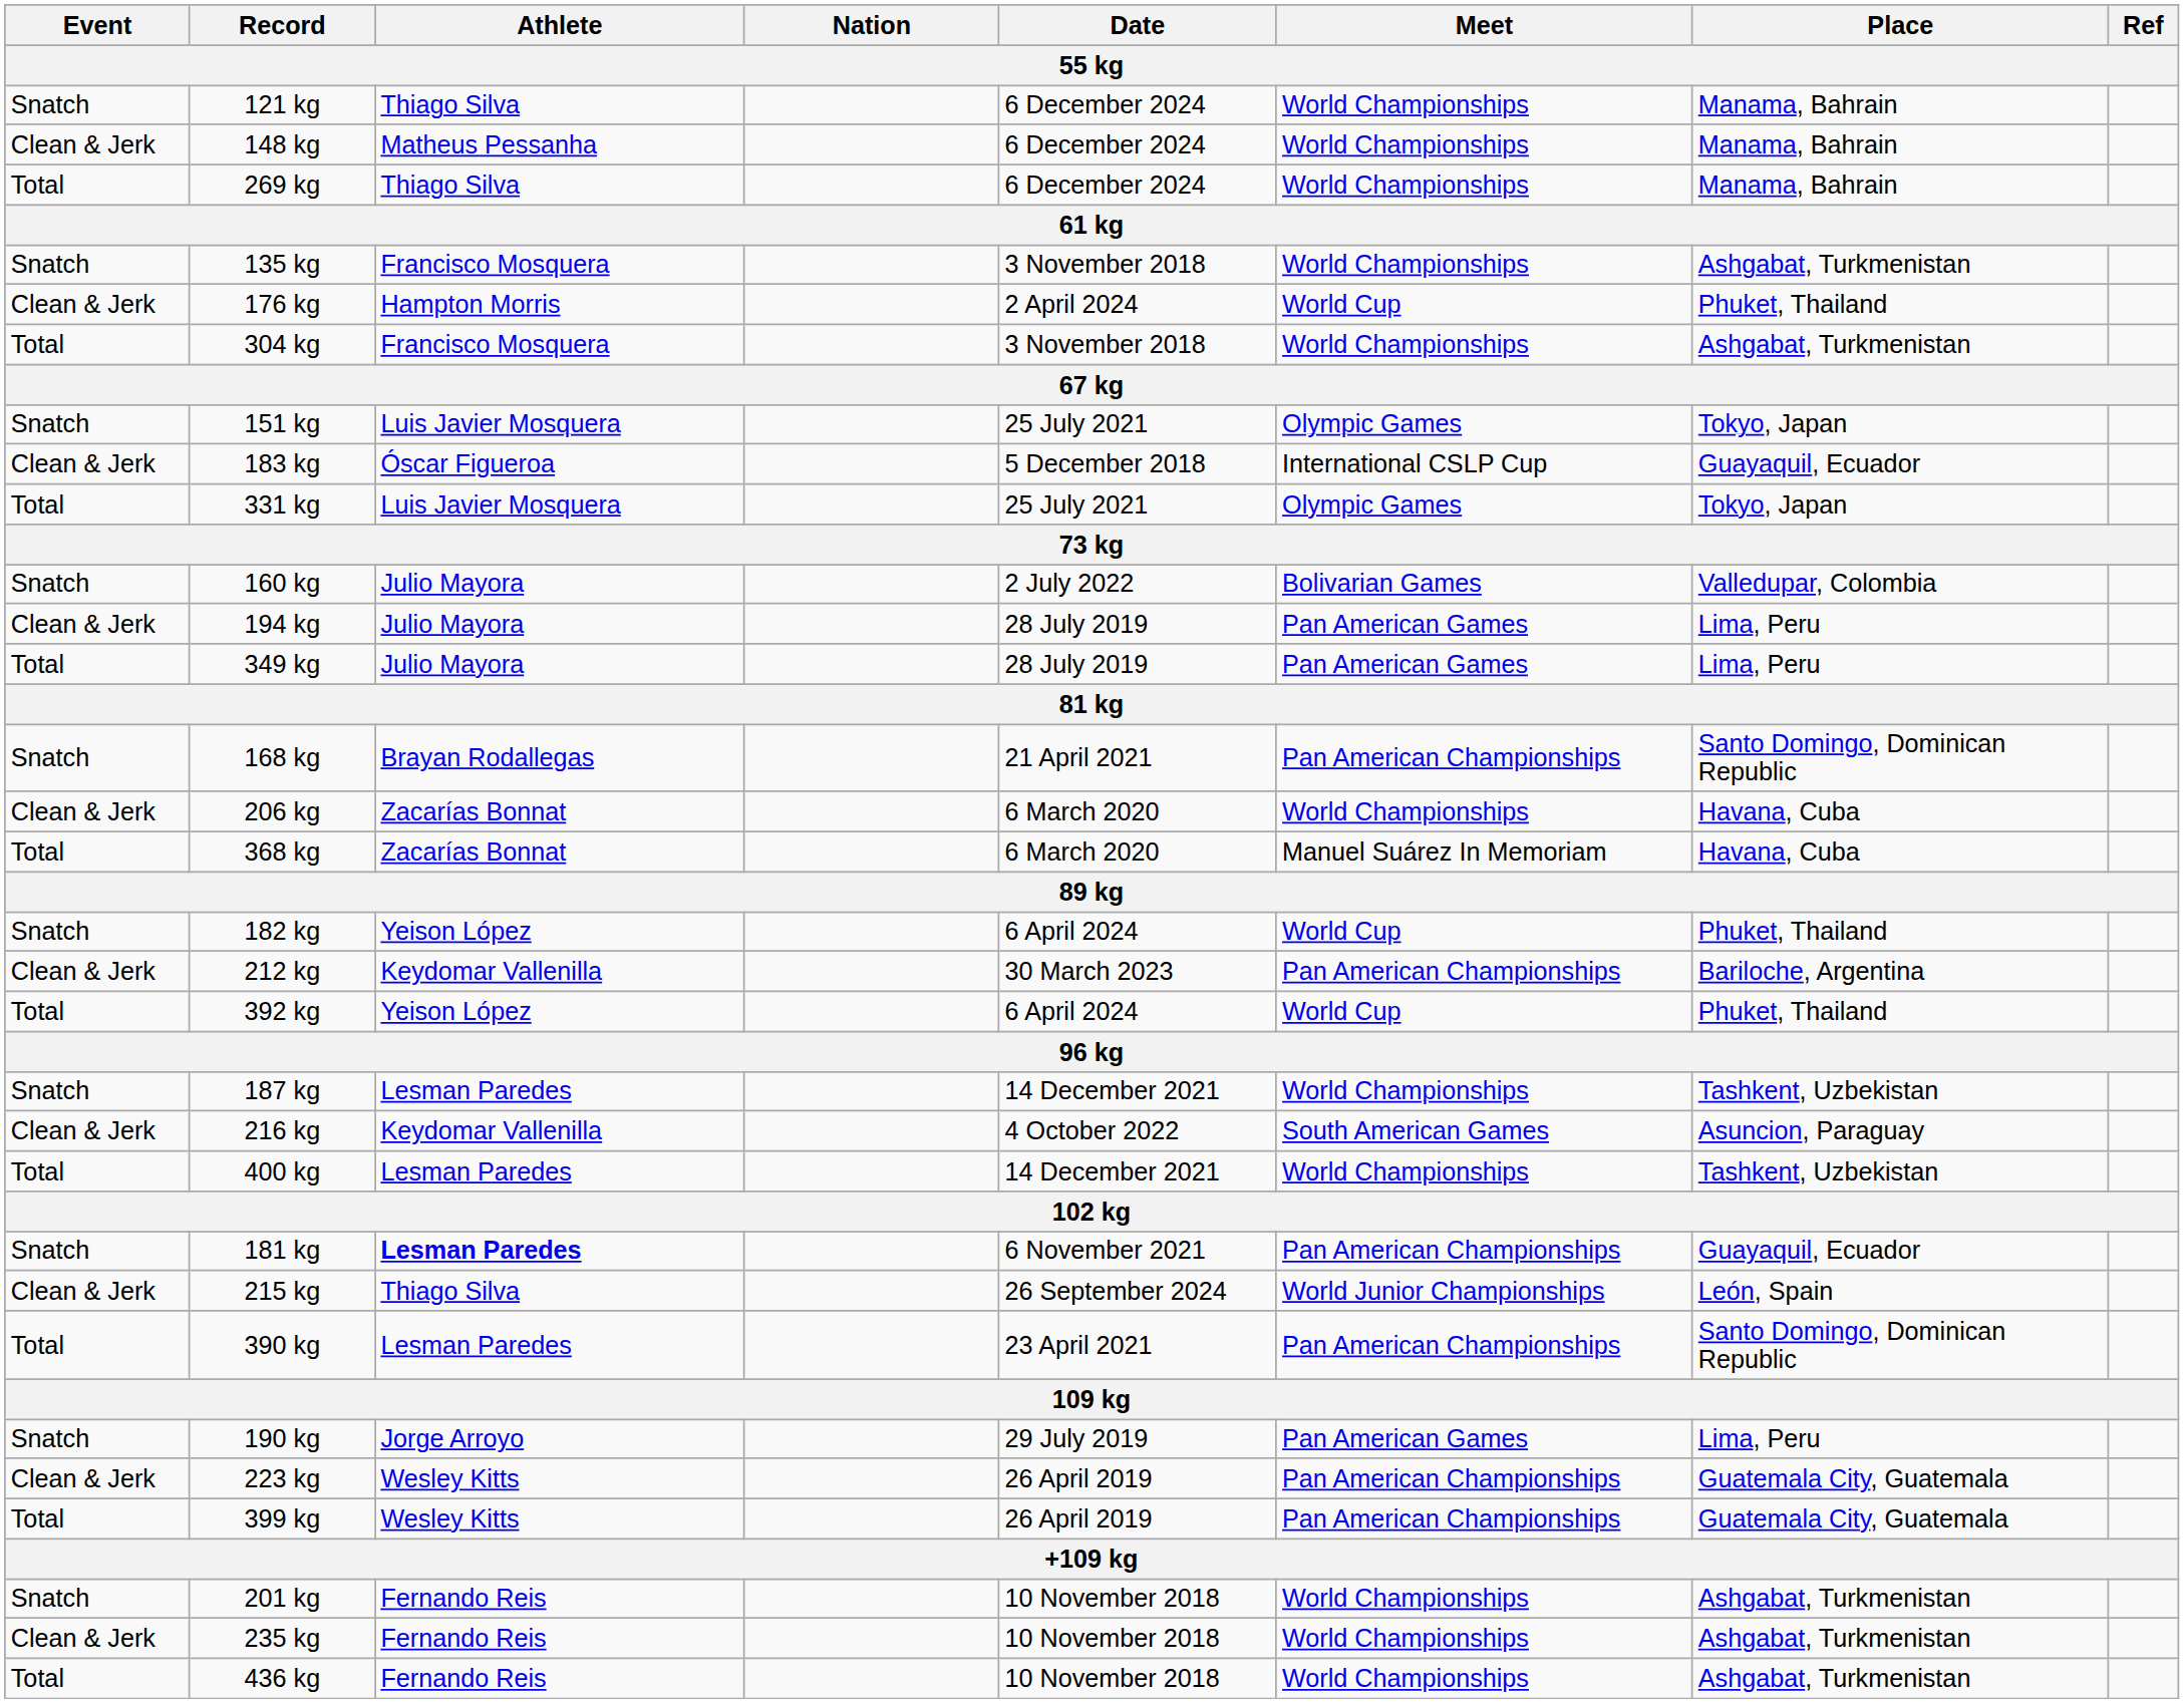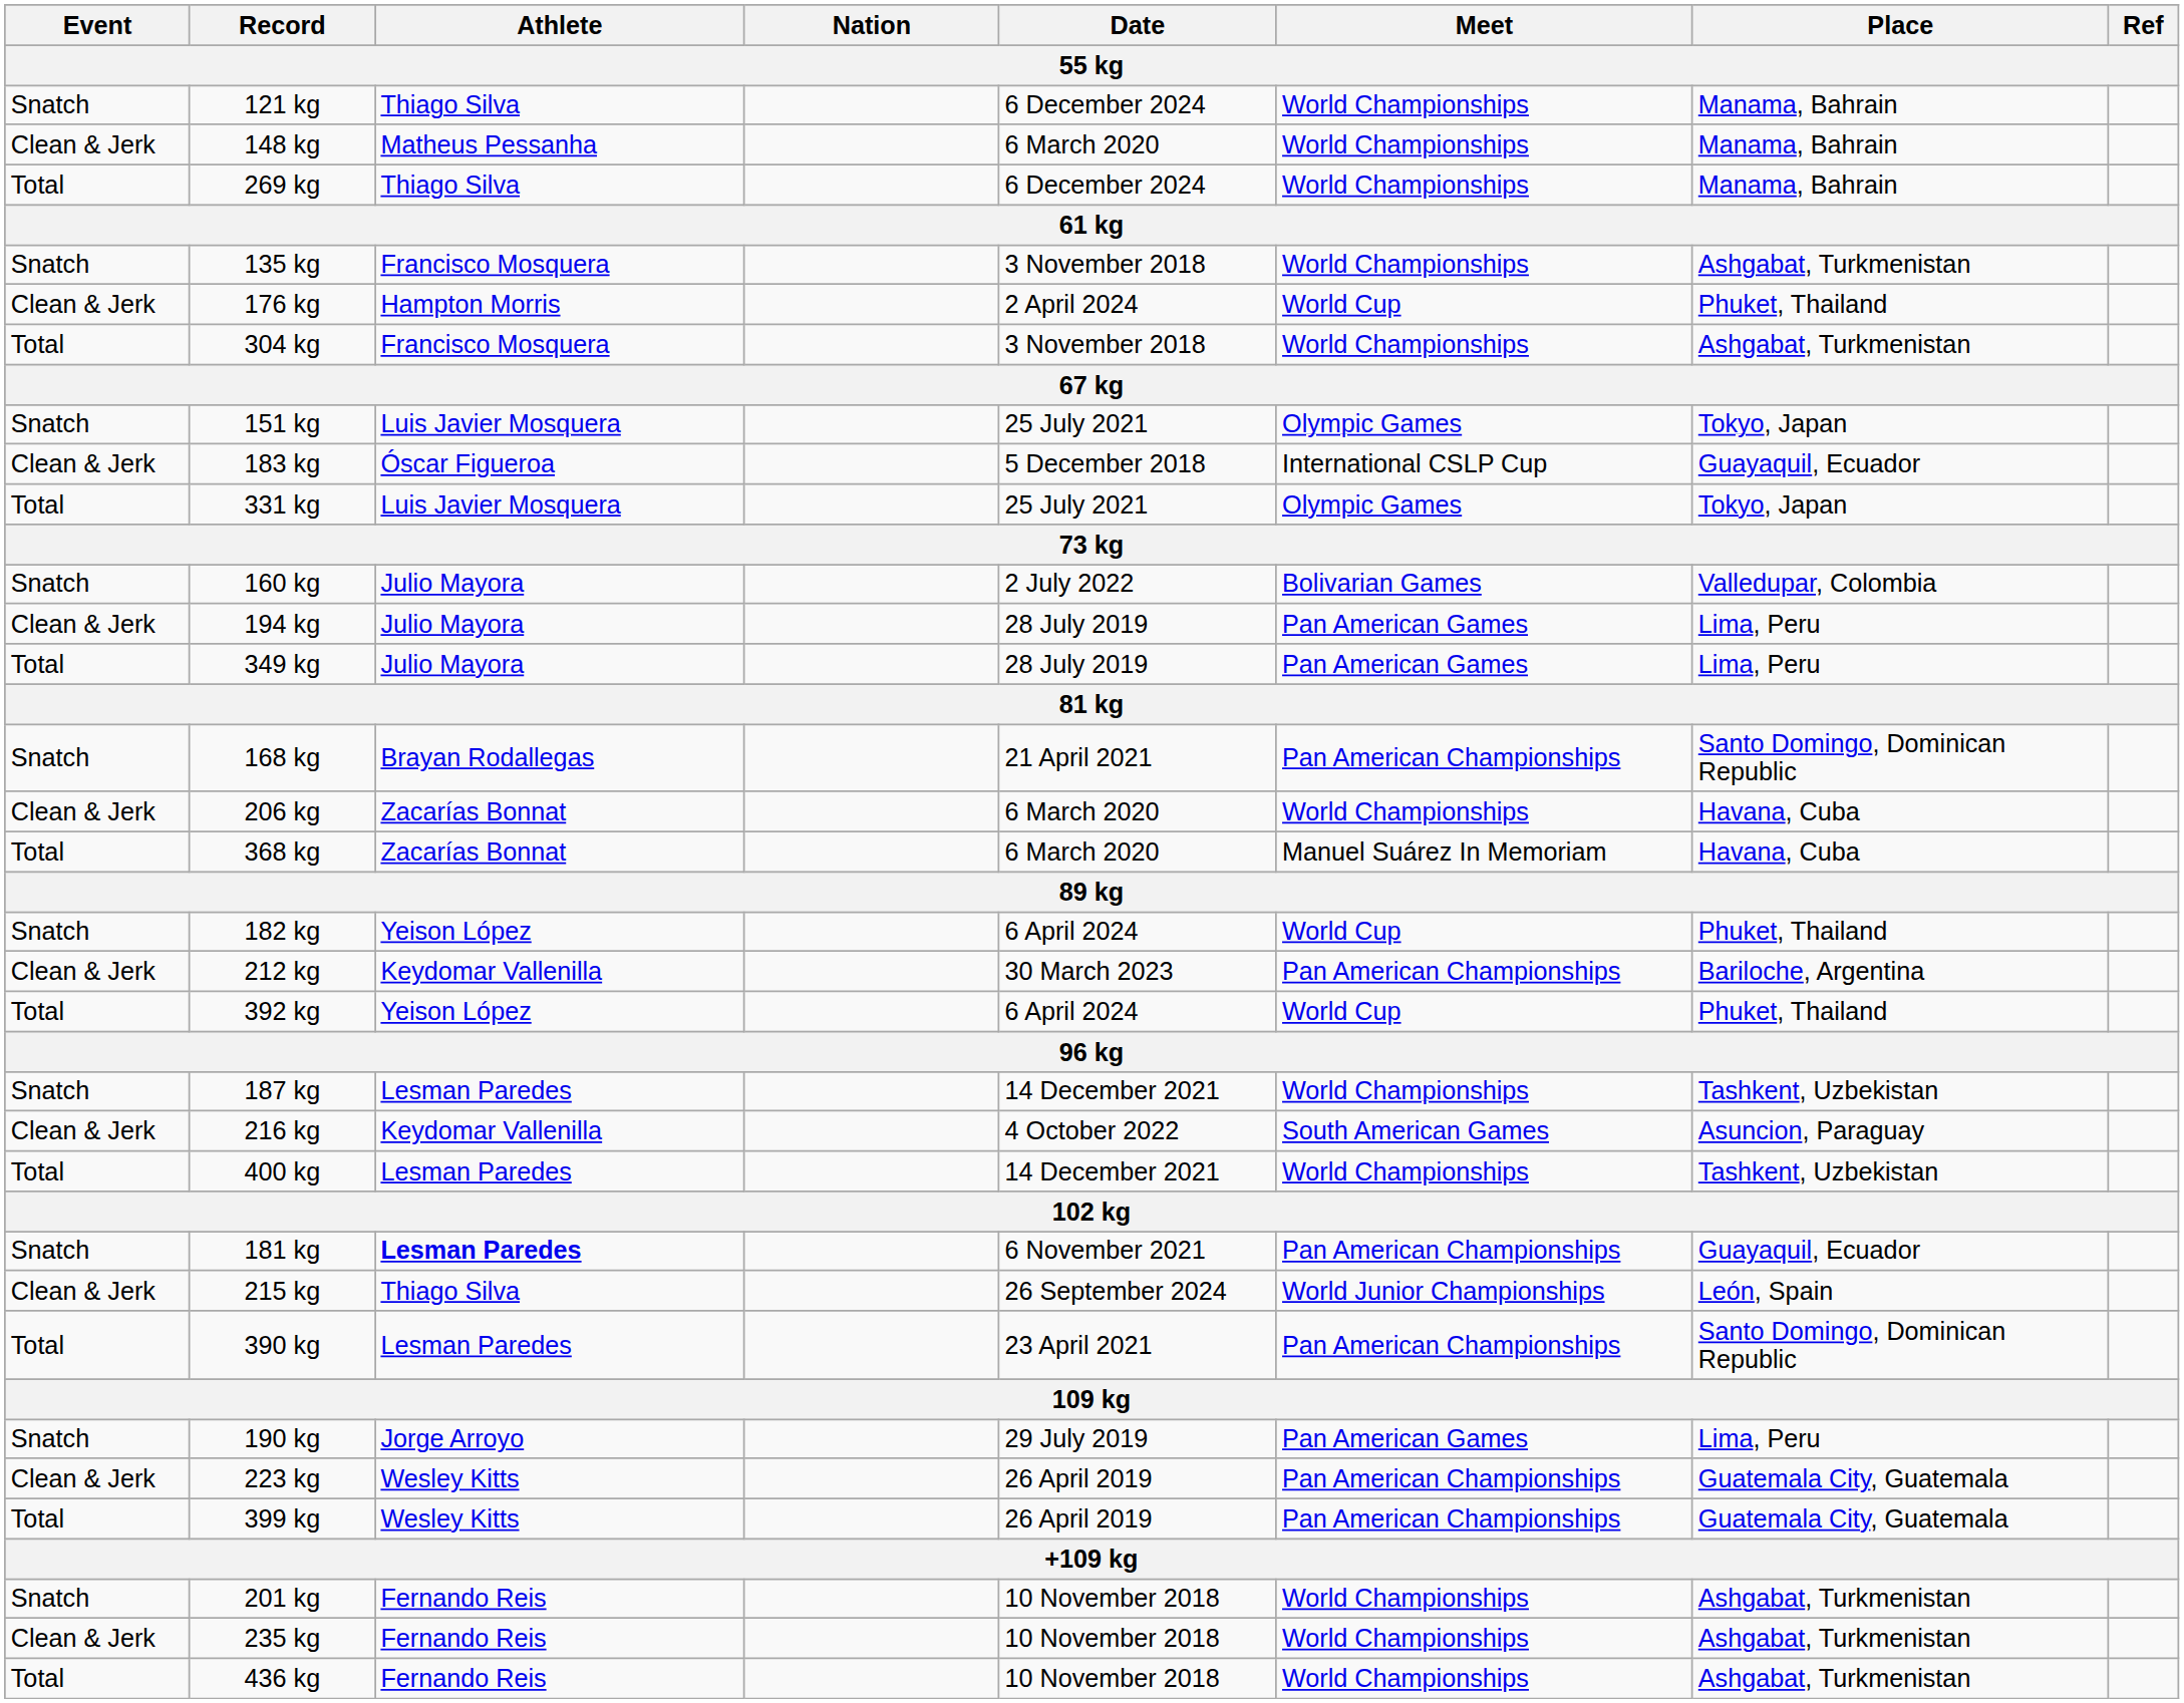 <table class="wikitable" style="font-size:90%; width: 98%;">
 <tr>
 <th width=8%>Event</th>
 <th width=8%>Record</th>
 <th width=16%>Athlete</th>
 <th width=11%>Nation</th>
 <th width=12%>Date</th>
 <th width=18%>Meet</th>
 <th width=18%>Place</th>
 <th width=3%>Ref</th>
 </tr>
 <tr bgcolor="#DDDDDD">
 <th colspan=8>55 kg</th>
 </tr>
 <tr>
 <td>Snatch</td>
 <td align="center">121 kg</td>
 <td><a href='#'>Thiago Silva</a></td>
 <td></td>
 <td>6 December 2024</td>
 <td><a href='#'>World Championships</a></td>
 <td><a href='#'>Manama</a>, Bahrain</td>
 <td></td>
 </tr>
 <tr>
 <td>Clean & Jerk</td>
 <td align="center">148 kg</td>
 <td><a href='#'>Matheus Pessanha</a></td>
 <td></td>
-<td>6 December 2024</td>
+<td>6 March 2020</td>
 <td><a href='#'>World Championships</a></td>
 <td><a href='#'>Manama</a>, Bahrain</td>
 <td></td>
 </tr>
 <tr>
 <td>Total</td>
 <td align="center">269 kg</td>
 <td><a href='#'>Thiago Silva</a></td>
 <td></td>
 <td>6 December 2024</td>
 <td><a href='#'>World Championships</a></td>
 <td><a href='#'>Manama</a>, Bahrain</td>
 <td></td>
 </tr>
 <tr bgcolor="#DDDDDD">
 <th colspan=8>61 kg</th>
 </tr>
 <tr>
 <td>Snatch</td>
 <td align="center">135 kg</td>
 <td><a href='#'>Francisco Mosquera</a></td>
 <td></td>
 <td>3 November 2018</td>
 <td><a href='#'>World Championships</a></td>
 <td><a href='#'>Ashgabat</a>, Turkmenistan</td>
 <td></td>
 </tr>
 <tr>
 <td>Clean & Jerk</td>
 <td align="center">176 kg</td>
 <td><a href='#'>Hampton Morris</a></td>
 <td></td>
 <td>2 April 2024</td>
 <td><a href='#'>World Cup</a></td>
 <td><a href='#'>Phuket</a>, Thailand</td>
 <td></td>
 </tr>
 <tr>
 <td>Total</td>
 <td align="center">304 kg</td>
 <td><a href='#'>Francisco Mosquera</a></td>
 <td></td>
 <td>3 November 2018</td>
 <td><a href='#'>World Championships</a></td>
 <td><a href='#'>Ashgabat</a>, Turkmenistan</td>
 <td></td>
 </tr>
 <tr bgcolor="#DDDDDD">
 <th colspan=8>67 kg</th>
 </tr>
 <tr>
 <td>Snatch</td>
 <td align="center">151 kg</td>
 <td><a href='#'>Luis Javier Mosquera</a></td>
 <td></td>
 <td>25 July 2021</td>
 <td><a href='#'>Olympic Games</a></td>
 <td><a href='#'>Tokyo</a>, Japan</td>
 <td></td>
 </tr>
 <tr>
 <td>Clean & Jerk</td>
 <td align="center">183 kg</td>
 <td><a href='#'>Óscar Figueroa</a></td>
 <td></td>
 <td>5 December 2018</td>
 <td>International CSLP Cup</td>
 <td><a href='#'>Guayaquil</a>, Ecuador</td>
 <td></td>
 </tr>
 <tr>
 <td>Total</td>
 <td align="center">331 kg</td>
 <td><a href='#'>Luis Javier Mosquera</a></td>
 <td></td>
 <td>25 July 2021</td>
 <td><a href='#'>Olympic Games</a></td>
 <td><a href='#'>Tokyo</a>, Japan</td>
 <td></td>
 </tr>
 <tr bgcolor="#DDDDDD">
 <th colspan=8>73 kg</th>
 </tr>
 <tr>
 <td>Snatch</td>
 <td align="center">160 kg</td>
 <td><a href='#'>Julio Mayora</a></td>
 <td></td>
 <td>2 July 2022</td>
 <td><a href='#'>Bolivarian Games</a></td>
 <td><a href='#'>Valledupar</a>, Colombia</td>
 <td></td>
 </tr>
 <tr>
 <td>Clean & Jerk</td>
 <td align="center">194 kg</td>
 <td><a href='#'>Julio Mayora</a></td>
 <td></td>
 <td>28 July 2019</td>
 <td><a href='#'>Pan American Games</a></td>
 <td><a href='#'>Lima</a>, Peru</td>
 <td></td>
 </tr>
 <tr>
 <td>Total</td>
 <td align="center">349 kg</td>
 <td><a href='#'>Julio Mayora</a></td>
 <td></td>
 <td>28 July 2019</td>
 <td><a href='#'>Pan American Games</a></td>
 <td><a href='#'>Lima</a>, Peru</td>
 <td></td>
 </tr>
 <tr bgcolor="#DDDDDD">
 <th colspan=8>81 kg</th>
 </tr>
 <tr>
 <td>Snatch</td>
 <td align="center">168 kg</td>
 <td><a href='#'>Brayan Rodallegas</a></td>
 <td></td>
 <td>21 April 2021</td>
 <td><a href='#'>Pan American Championships</a></td>
 <td><a href='#'>Santo Domingo</a>, Dominican Republic</td>
 <td></td>
 </tr>
 <tr>
 <td>Clean & Jerk</td>
 <td align="center">206 kg</td>
 <td><a href='#'>Zacarías Bonnat</a></td>
 <td></td>
 <td>6 March 2020</td>
 <td><a href='#'>World Championships</a></td>
 <td><a href='#'>Havana</a>, Cuba</td>
 <td></td>
 </tr>
 <tr>
 <td>Total</td>
 <td align="center">368 kg</td>
 <td><a href='#'>Zacarías Bonnat</a></td>
 <td></td>
 <td>6 March 2020</td>
 <td>Manuel Suárez In Memoriam</td>
 <td><a href='#'>Havana</a>, Cuba</td>
 <td></td>
 </tr>
 <tr bgcolor="#DDDDDD">
 <th colspan=8>89 kg</th>
 </tr>
 <tr>
 <td>Snatch</td>
 <td align="center">182 kg</td>
 <td><a href='#'>Yeison López</a></td>
 <td></td>
 <td>6 April 2024</td>
 <td><a href='#'>World Cup</a></td>
 <td><a href='#'>Phuket</a>, Thailand</td>
 <td></td>
 </tr>
 <tr>
 <td>Clean & Jerk</td>
 <td align="center">212 kg</td>
 <td><a href='#'>Keydomar Vallenilla</a></td>
 <td></td>
 <td>30 March 2023</td>
 <td><a href='#'>Pan American Championships</a></td>
 <td><a href='#'>Bariloche</a>, Argentina</td>
 <td></td>
 </tr>
 <tr>
 <td>Total</td>
 <td align="center">392 kg</td>
 <td><a href='#'>Yeison López</a></td>
 <td></td>
 <td>6 April 2024</td>
 <td><a href='#'>World Cup</a></td>
 <td><a href='#'>Phuket</a>, Thailand</td>
 <td></td>
 </tr>
 <tr bgcolor="#DDDDDD">
 <th colspan=8>96 kg</th>
 </tr>
 <tr>
 <td>Snatch</td>
 <td align="center">187 kg</td>
 <td><a href='#'>Lesman Paredes</a></td>
 <td></td>
 <td>14 December 2021</td>
 <td><a href='#'>World Championships</a></td>
 <td><a href='#'>Tashkent</a>, Uzbekistan</td>
 <td></td>
 </tr>
 <tr>
 <td>Clean & Jerk</td>
 <td align=center>216 kg</td>
 <td><a href='#'>Keydomar Vallenilla</a></td>
 <td></td>
 <td>4 October 2022</td>
 <td><a href='#'>South American Games</a></td>
 <td><a href='#'>Asuncion</a>, Paraguay</td>
 <td></td>
 </tr>
 <tr>
 <td>Total</td>
 <td align="center">400 kg</td>
 <td><a href='#'>Lesman Paredes</a></td>
 <td></td>
 <td>14 December 2021</td>
 <td><a href='#'>World Championships</a></td>
 <td><a href='#'>Tashkent</a>, Uzbekistan</td>
 <td></td>
 </tr>
 <tr bgcolor="#DDDDDD">
 <th colspan=8>102 kg</th>
 </tr>
 <tr>
 <td>Snatch</td>
 <td align="center">181 kg</td>
 <td><strong><a href='#'>Lesman Paredes</a></strong></td>
 <td></td>
 <td>6 November 2021</td>
 <td><a href='#'>Pan American Championships</a></td>
 <td><a href='#'>Guayaquil</a>, Ecuador</td>
 <td></td>
 </tr>
 <tr>
 <td>Clean & Jerk</td>
 <td align="center">215 kg</td>
 <td><a href='#'>Thiago Silva</a></td>
 <td></td>
 <td>26 September 2024</td>
 <td><a href='#'>World Junior Championships</a></td>
 <td><a href='#'>León</a>, Spain</td>
 <td></td>
 </tr>
 <tr>
 <td>Total</td>
 <td align="center">390 kg</td>
 <td><a href='#'>Lesman Paredes</a></td>
 <td></td>
 <td>23 April 2021</td>
 <td><a href='#'>Pan American Championships</a></td>
 <td><a href='#'>Santo Domingo</a>, Dominican Republic</td>
 <td></td>
 </tr>
 <tr bgcolor="#DDDDDD">
 <th colspan=8>109 kg</th>
 </tr>
 <tr>
 <td>Snatch</td>
 <td align="center">190 kg</td>
 <td><a href='#'>Jorge Arroyo</a></td>
 <td></td>
 <td>29 July 2019</td>
 <td><a href='#'>Pan American Games</a></td>
 <td><a href='#'>Lima</a>, Peru</td>
 <td></td>
 </tr>
 <tr>
 <td>Clean & Jerk</td>
 <td align="center">223 kg</td>
 <td><a href='#'>Wesley Kitts</a></td>
 <td></td>
 <td>26 April 2019</td>
 <td><a href='#'>Pan American Championships</a></td>
 <td><a href='#'>Guatemala City</a>, Guatemala</td>
 <td></td>
 </tr>
 <tr>
 <td>Total</td>
 <td align="center">399 kg</td>
 <td><a href='#'>Wesley Kitts</a></td>
 <td></td>
 <td>26 April 2019</td>
 <td><a href='#'>Pan American Championships</a></td>
 <td><a href='#'>Guatemala City</a>, Guatemala</td>
 <td></td>
 </tr>
 <tr bgcolor="#DDDDDD">
 <th colspan=8>+109 kg</th>
 </tr>
 <tr>
 <td>Snatch</td>
 <td align="center">201 kg</td>
 <td><a href='#'>Fernando Reis</a></td>
 <td></td>
 <td>10 November 2018</td>
 <td><a href='#'>World Championships</a></td>
 <td><a href='#'>Ashgabat</a>, Turkmenistan</td>
 <td></td>
 </tr>
 <tr>
 <td>Clean & Jerk</td>
 <td align="center">235 kg</td>
 <td><a href='#'>Fernando Reis</a></td>
 <td></td>
 <td>10 November 2018</td>
 <td><a href='#'>World Championships</a></td>
 <td><a href='#'>Ashgabat</a>, Turkmenistan</td>
 <td></td>
 </tr>
 <tr>
 <td>Total</td>
 <td align="center">436 kg</td>
 <td><a href='#'>Fernando Reis</a></td>
 <td></td>
 <td>10 November 2018</td>
 <td><a href='#'>World Championships</a></td>
 <td><a href='#'>Ashgabat</a>, Turkmenistan</td>
 <td></td>
 </tr>
 </table>
